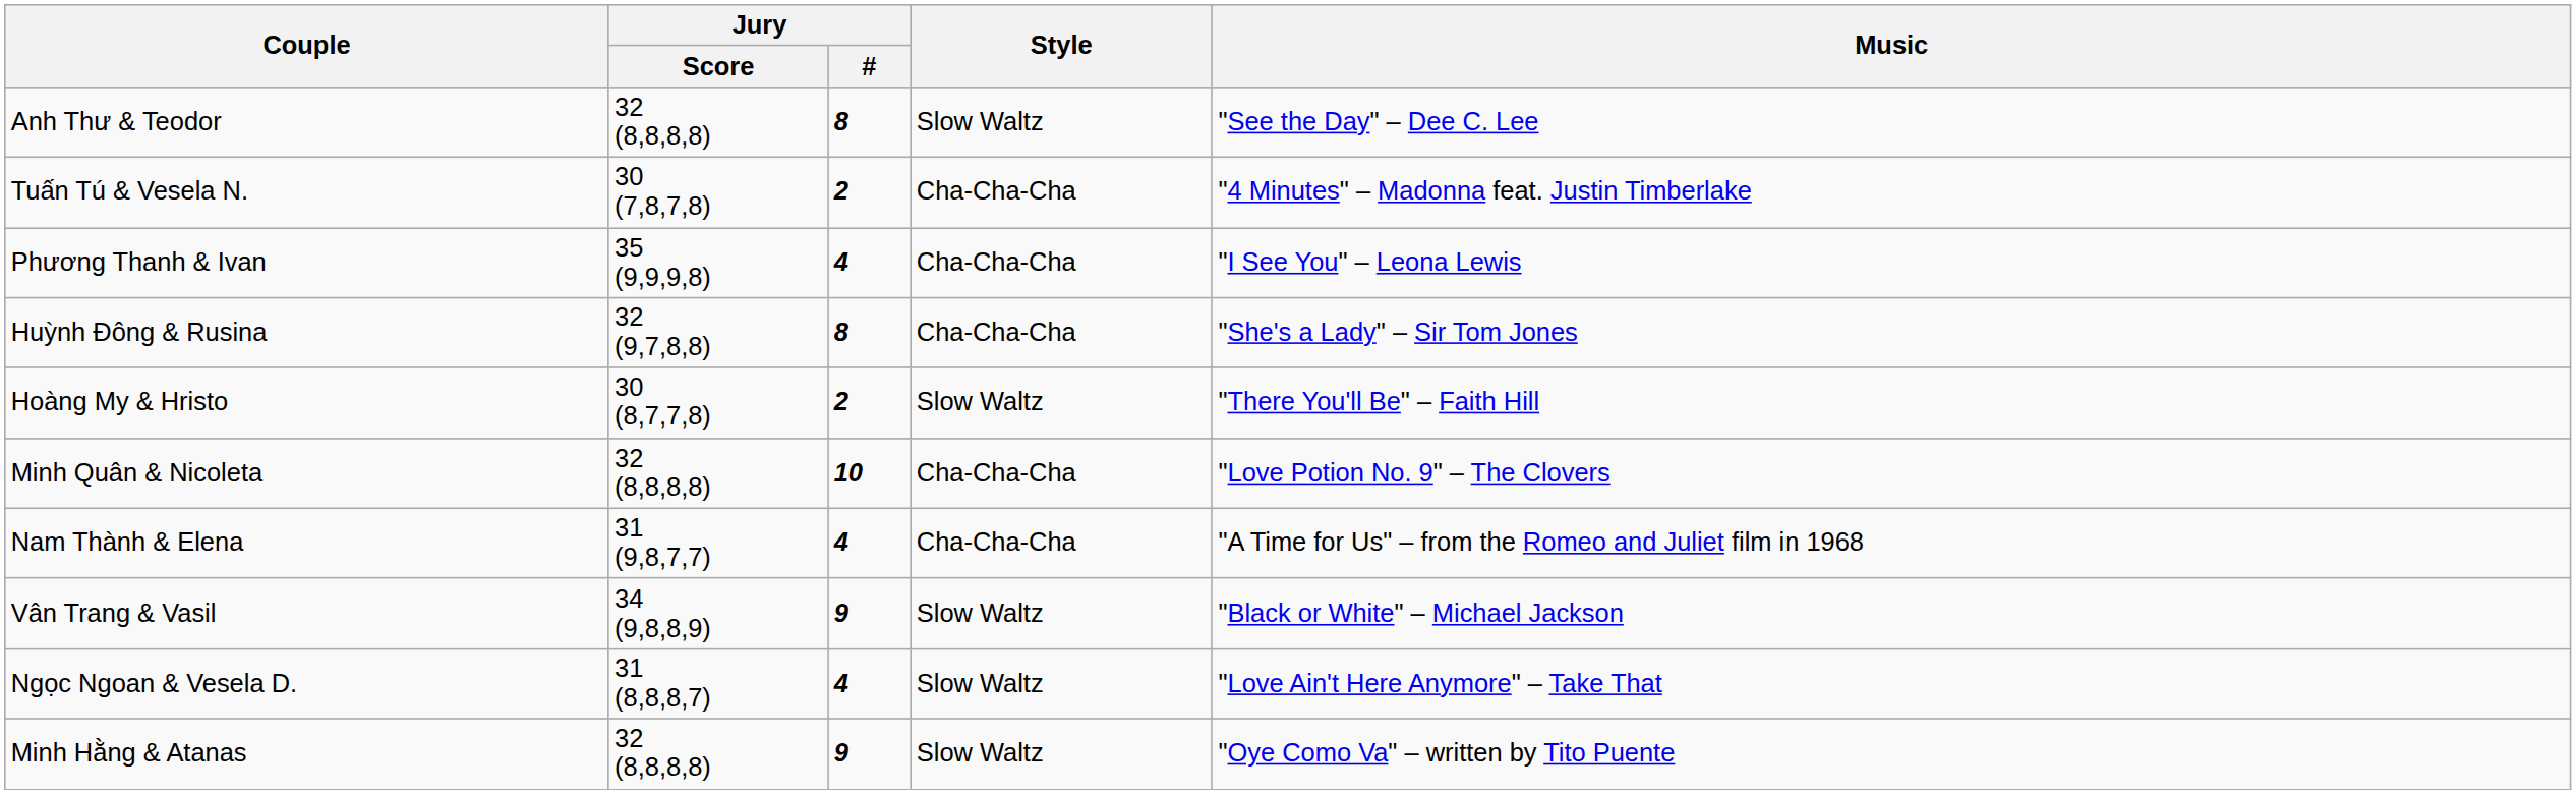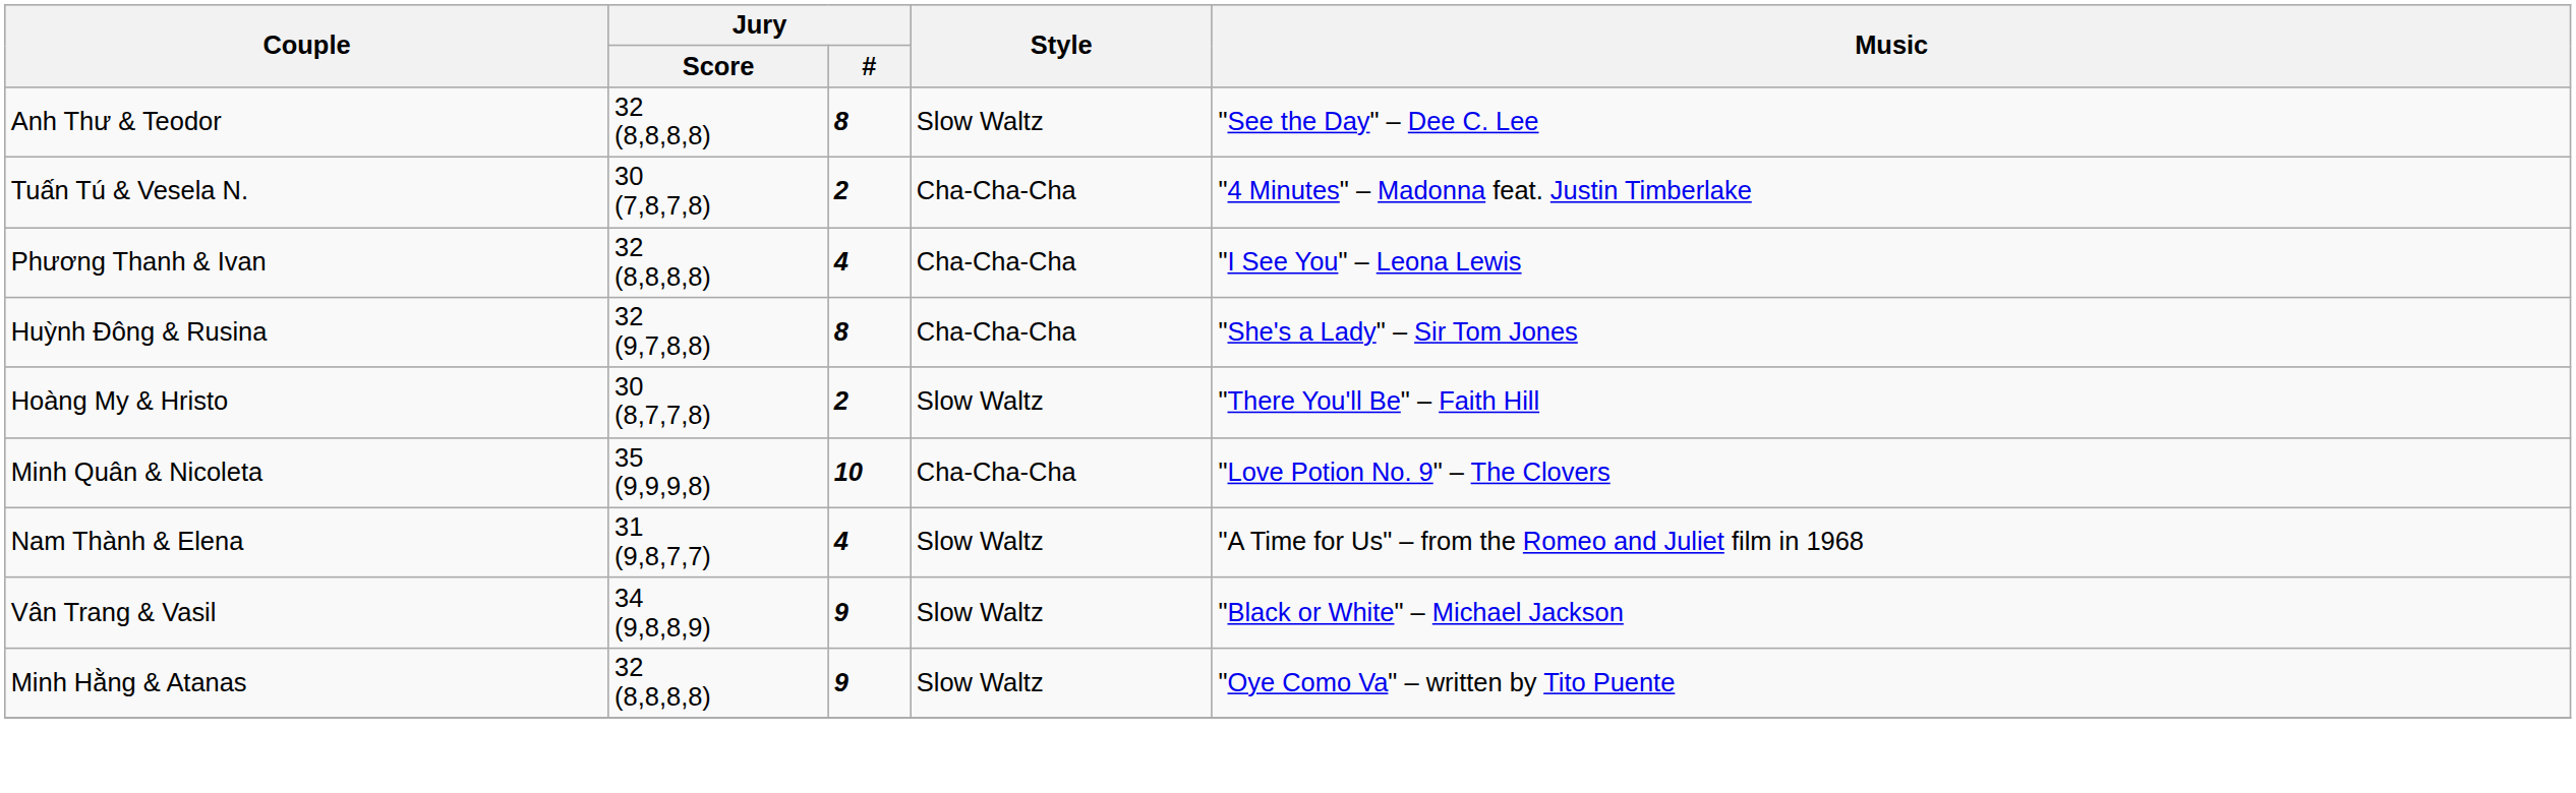 <table class="wikitable" style="width:80%;">
 <tr>
 <th rowspan=2 style="width:20%;">Couple</th>
 <th colspan=2 style="width:10%;">Jury</th>
 <th rowspan=2 style="width:10%;">Style</th>
 <th rowspan=2 style="width:45%;">Music</th>
 </tr>
 <tr>
 <th>Score</th>
 <th>#</th>
 </tr>
 <tr>
 <td>Anh Thư & Teodor</td>
 <td>32<br> (8,8,8,8)</td>
 <td><strong><em>8</em></strong></td>
 <td>Slow Waltz</td>
 <td>"<a href='#'>See the Day</a>" – <a href='#'>Dee C. Lee</a></td>
 </tr>
 <tr>
 <td>Tuấn Tú & Vesela N.</td>
 <td>30<br> (7,8,7,8)</td>
 <td><strong><em>2</em></strong></td>
 <td>Cha-Cha-Cha</td>
 <td>"<a href='#'>4 Minutes</a>" – <a href='#'>Madonna</a> feat. <a href='#'>Justin Timberlake</a></td>
 </tr>
 <tr>
 <td>Phương Thanh & Ivan</td>
-<td>35<br> (9,9,9,8)</td>
+<td>32<br> (8,8,8,8)</td>
 <td><strong><em>4</em></strong></td>
 <td>Cha-Cha-Cha</td>
 <td>"<a href='#'>I See You</a>" – <a href='#'>Leona Lewis</a></td>
 </tr>
 <tr>
 <td>Huỳnh Đông & Rusina</td>
 <td>32<br> (9,7,8,8)</td>
 <td><strong><em>8</em></strong></td>
 <td>Cha-Cha-Cha</td>
 <td>"<a href='#'>She's a Lady</a>" – <a href='#'>Sir Tom Jones</a></td>
 </tr>
 <tr>
 <td>Hoàng My & Hristo</td>
 <td>30<br> (8,7,7,8)</td>
 <td><strong><em>2</em></strong></td>
 <td>Slow Waltz</td>
 <td>"<a href='#'>There You'll Be</a>" – <a href='#'>Faith Hill</a></td>
 </tr>
 <tr>
 <td>Minh Quân & Nicoleta</td>
-<td>32<br> (8,8,8,8)</td>
+<td>35<br> (9,9,9,8)</td>
 <td><strong><em>10</em></strong></td>
 <td>Cha-Cha-Cha</td>
 <td>"<a href='#'>Love Potion No. 9</a>" – <a href='#'>The Clovers</a></td>
 </tr>
 <tr>
 <td>Nam Thành & Elena</td>
 <td>31<br> (9,8,7,7)</td>
 <td><strong><em>4</em></strong></td>
-<td>Cha-Cha-Cha</td>
+<td>Slow Waltz</td>
 <td>"A Time for Us" – from the <a href='#'>Romeo and Juliet</a> film in 1968</td>
 </tr>
 <tr>
 <td>Vân Trang & Vasil</td>
 <td>34<br> (9,8,8,9)</td>
 <td><strong><em>9</em></strong></td>
 <td>Slow Waltz</td>
 <td>"<a href='#'>Black or White</a>" – <a href='#'>Michael Jackson</a></td>
-</tr>
-<tr>
-<td>Ngọc Ngoan & Vesela D.</td>
-<td>31<br> (8,8,8,7)</td>
-<td><strong><em>4</em></strong></td>
-<td>Slow Waltz</td>
-<td>"<a href='#'>Love Ain't Here Anymore</a>" – <a href='#'>Take That</a></td>
 </tr>
 <tr>
 <td>Minh Hằng & Atanas</td>
 <td>32<br> (8,8,8,8)</td>
 <td><strong><em>9</em></strong></td>
 <td>Slow Waltz</td>
 <td>"<a href='#'>Oye Como Va</a>" – written by <a href='#'>Tito Puente</a></td>
 </tr>
 <tr>
 </tr>
 </table>
